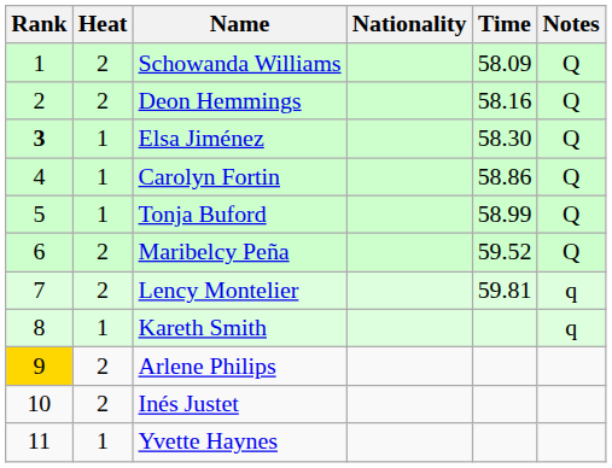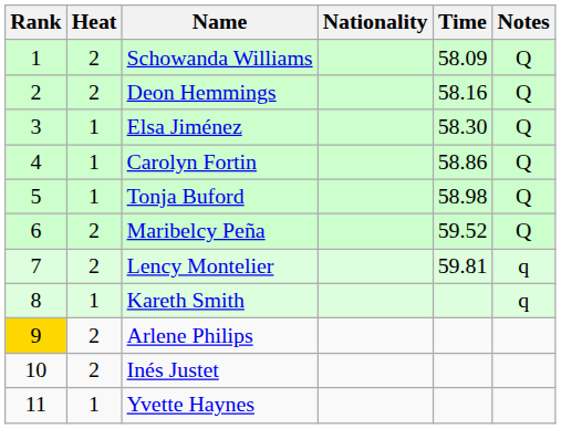 <table class="wikitable sortable" style="text-align:center">
 <tr>
 <th>Rank</th>
 <th>Heat</th>
 <th>Name</th>
 <th>Nationality</th>
 <th>Time</th>
 <th>Notes</th>
 </tr>
 <tr bgcolor=ccffcc>
 <td>1</td>
 <td>2</td>
 <td align=left><a href='#'>Schowanda Williams</a></td>
 <td align=left></td>
 <td>58.09</td>
 <td>Q</td>
 </tr>
 <tr bgcolor=ccffcc>
 <td>2</td>
 <td>2</td>
 <td align=left><a href='#'>Deon Hemmings</a></td>
 <td align=left></td>
 <td>58.16</td>
 <td>Q</td>
 </tr>
 <tr bgcolor=ccffcc>
-<td><strong>3</strong></td>
+<td>3</td>
 <td>1</td>
 <td align=left><a href='#'>Elsa Jiménez</a></td>
 <td align=left></td>
 <td>58.30</td>
 <td>Q</td>
 </tr>
 <tr bgcolor=ccffcc>
 <td>4</td>
 <td>1</td>
 <td align=left><a href='#'>Carolyn Fortin</a></td>
 <td align=left></td>
 <td>58.86</td>
 <td>Q</td>
 </tr>
 <tr bgcolor=ccffcc>
 <td>5</td>
 <td>1</td>
 <td align=left><a href='#'>Tonja Buford</a></td>
 <td align=left></td>
-<td>58.99</td>
+<td>58.98</td>
 <td>Q</td>
 </tr>
 <tr bgcolor=ccffcc>
 <td>6</td>
 <td>2</td>
 <td align=left><a href='#'>Maribelcy Peña</a></td>
 <td align=left></td>
 <td>59.52</td>
 <td>Q</td>
 </tr>
 <tr bgcolor=ddffdd>
 <td>7</td>
 <td>2</td>
 <td align=left><a href='#'>Lency Montelier</a></td>
 <td align=left></td>
 <td>59.81</td>
 <td>q</td>
 </tr>
 <tr bgcolor=ddffdd>
 <td>8</td>
 <td>1</td>
 <td align=left><a href='#'>Kareth Smith</a></td>
 <td align=left></td>
 <td></td>
 <td>q</td>
 </tr>
 <tr>
 <td style="background: gold;">9</td>
 <td>2</td>
 <td align=left><a href='#'>Arlene Philips</a></td>
 <td align=left></td>
 <td></td>
 <td></td>
 </tr>
 <tr>
 <td>10</td>
 <td>2</td>
 <td align=left><a href='#'>Inés Justet</a></td>
 <td align=left></td>
 <td></td>
 <td></td>
 </tr>
 <tr>
 <td>11</td>
 <td>1</td>
 <td align=left><a href='#'>Yvette Haynes</a></td>
 <td align=left></td>
 <td></td>
 <td></td>
 </tr>
 </table>
